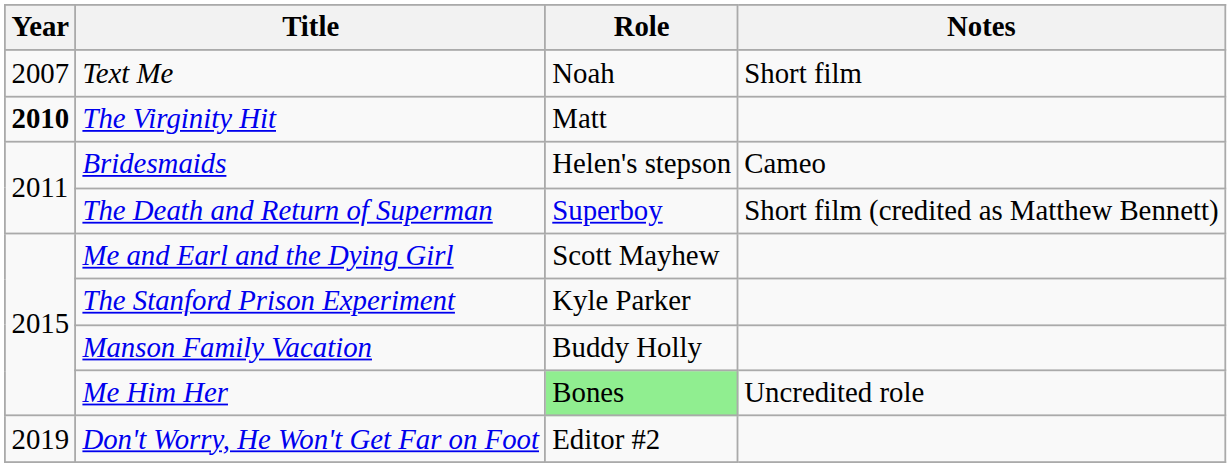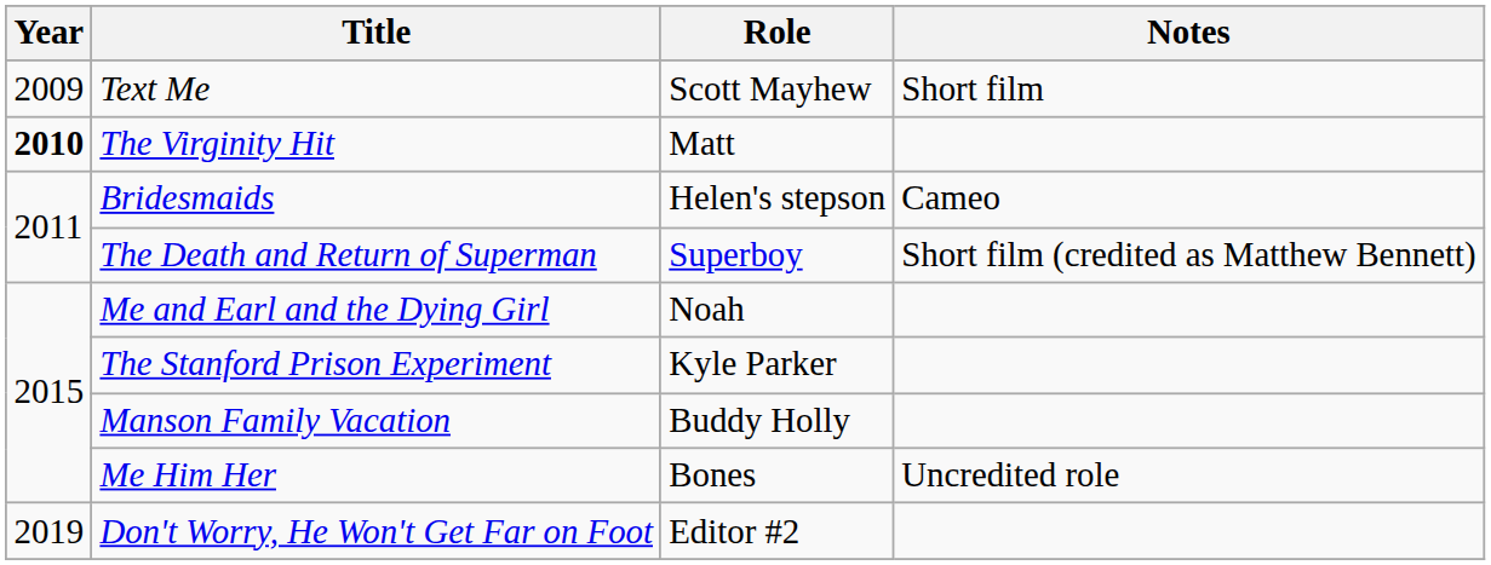 <table class="wikitable sortable">
 <tr>
 <th>Year</th>
 <th>Title</th>
 <th>Role</th>
 <th class="unsortable">Notes</th>
 </tr>
 <tr>
-<td>2007</td>
+<td>2009</td>
 <td><em>Text Me</em></td>
-<td>Noah</td>
+<td>Scott Mayhew</td>
 <td>Short film</td>
 </tr>
 <tr>
 <td><strong>2010</strong></td>
 <td><em><a href='#'>The Virginity Hit</a></em></td>
 <td>Matt</td>
 <td></td>
 </tr>
 <tr>
 <td rowspan="2">2011</td>
 <td><em><a href='#'>Bridesmaids</a></em></td>
 <td>Helen's stepson</td>
 <td>Cameo</td>
 </tr>
 <tr>
 <td><em><a href='#'>The Death and Return of Superman</a></em></td>
 <td><a href='#'>Superboy</a></td>
 <td>Short film (credited as Matthew Bennett)</td>
 </tr>
 <tr>
 <td rowspan="4">2015</td>
 <td><em><a href='#'>Me and Earl and the Dying Girl</a></em></td>
-<td>Scott Mayhew</td>
+<td>Noah</td>
 <td></td>
 </tr>
 <tr>
 <td><em><a href='#'>The Stanford Prison Experiment</a></em></td>
 <td>Kyle Parker</td>
 <td></td>
 </tr>
 <tr>
 <td><em><a href='#'>Manson Family Vacation</a></em></td>
 <td>Buddy Holly</td>
 <td></td>
 </tr>
 <tr>
 <td><em><a href='#'>Me Him Her</a></em></td>
-<td style="background: lightgreen;">Bones</td>
+<td>Bones</td>
 <td>Uncredited role</td>
 </tr>
 <tr>
 <td>2019</td>
 <td><em><a href='#'>Don't Worry, He Won't Get Far on Foot</a></em></td>
 <td>Editor #2</td>
 <td></td>
 </tr>
 </table>
